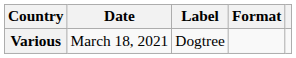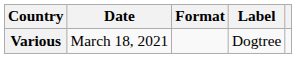 <table class="wikitable plainrowheaders">
 <tr>
 <th>Country</th>
 <th>Date</th>
+<th>Format</th>
 <th>Label</th>
-<th>Format</th>
 <th></th>
 </tr>
 <tr>
 <th scope="row">Various</th>
 <td>March 18, 2021</td>
+<td></td>
 <td>Dogtree</td>
-<td></td>
 <td></td>
 </tr>
 </table>
